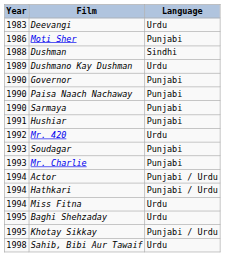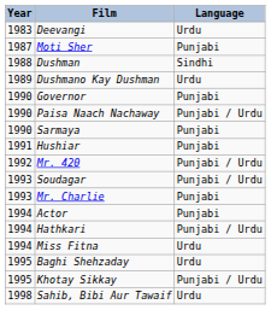 <table class="wikitable sortable plainrowheaders">
 <tr>
 <th style="background:#B0C4DE;">Year</th>
 <th style="background:#B0C4DE;">Film</th>
 <th style="background:#B0C4DE;">Language</th>
 </tr>
 <tr>
 <td>1983</td>
 <td><em>Deevangi</em></td>
 <td>Urdu</td>
 </tr>
 <tr>
-<td>1986</td>
+<td>1987</td>
 <td><em><a href='#'>Moti Sher</a></em></td>
 <td>Punjabi</td>
 </tr>
 <tr>
 <td>1988</td>
 <td><em>Dushman</em></td>
 <td>Sindhi</td>
 </tr>
 <tr>
 <td>1989</td>
 <td><em>Dushmano Kay Dushman</em></td>
 <td>Urdu</td>
 </tr>
 <tr>
 <td>1990</td>
 <td><em>Governor</em></td>
 <td>Punjabi</td>
 </tr>
 <tr>
 <td>1990</td>
 <td><em>Paisa Naach Nachaway</em></td>
-<td>Punjabi</td>
+<td>Punjabi / Urdu</td>
 </tr>
 <tr>
 <td>1990</td>
 <td><em>Sarmaya</em></td>
 <td>Punjabi</td>
 </tr>
 <tr>
 <td>1991</td>
 <td><em>Hushiar</em></td>
 <td>Punjabi</td>
 </tr>
 <tr>
 <td>1992</td>
 <td><em><a href='#'> Mr. 420</a></em></td>
-<td>Urdu</td>
+<td>Punjabi / Urdu</td>
 </tr>
 <tr>
 <td>1993</td>
 <td><em>Soudagar</em></td>
-<td>Punjabi</td>
+<td>Punjabi / Urdu</td>
 </tr>
 <tr>
 <td>1993</td>
 <td><em><a href='#'>Mr. Charlie</a></em></td>
 <td>Punjabi</td>
 </tr>
 <tr>
 <td>1994</td>
 <td><em>Actor</em></td>
-<td>Punjabi / Urdu</td>
+<td>Punjabi</td>
 </tr>
 <tr>
 <td>1994</td>
 <td><em>Hathkari</em></td>
 <td>Punjabi / Urdu</td>
 </tr>
 <tr>
 <td>1994</td>
 <td><em>Miss Fitna</em></td>
 <td>Urdu</td>
 </tr>
 <tr>
 <td>1995</td>
 <td><em>Baghi Shehzaday</em></td>
 <td>Urdu</td>
 </tr>
 <tr>
 <td>1995</td>
 <td><em>Khotay Sikkay</em></td>
 <td>Punjabi / Urdu</td>
 </tr>
 <tr>
 <td>1998</td>
 <td><em>Sahib, Bibi Aur Tawaif</em></td>
 <td>Urdu</td>
 </tr>
 </table>
